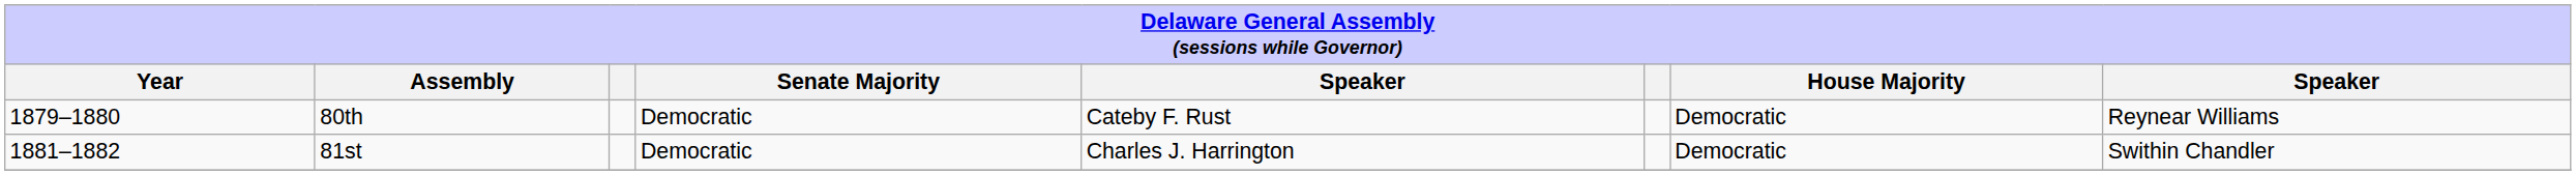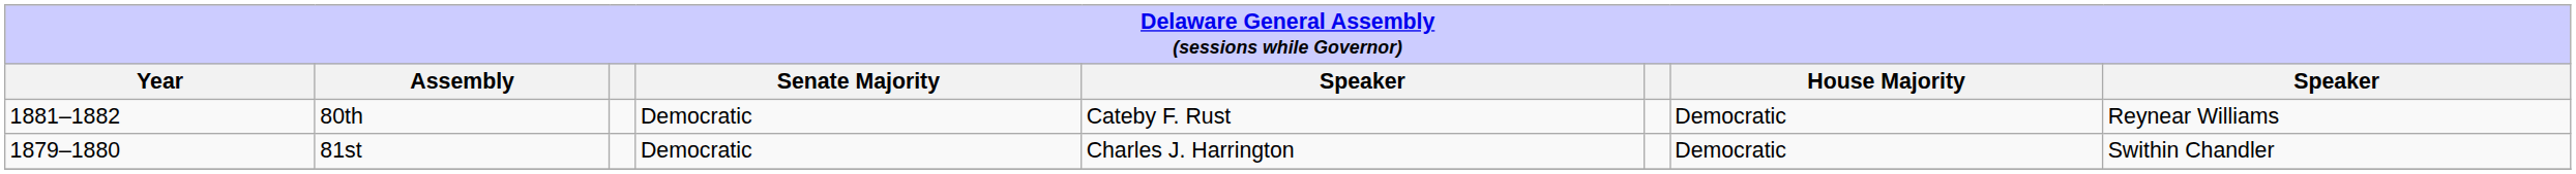 <table class=wikitable style="width: 94%" style="text-align: center;" align="center">
 <tr bgcolor=#cccccc>
 <th colspan=12 style="background: #ccccff;"><strong><a href='#'>Delaware General Assembly</a></strong> <br> <small> <em>(sessions while Governor)</em></small></th>
 </tr>
 <tr>
 <th><strong>Year</strong></th>
 <th><strong>Assembly</strong></th>
 <th></th>
 <th><strong>Senate Majority</strong></th>
 <th><strong>Speaker</strong></th>
 <th></th>
 <th><strong>House Majority</strong></th>
 <th><strong>Speaker</strong></th>
 </tr>
 <tr>
-<td>1879–1880</td>
+<td>1881–1882</td>
 <td>80th</td>
 <td></td>
 <td>Democratic</td>
 <td>Cateby F. Rust</td>
 <td></td>
 <td>Democratic</td>
 <td>Reynear Williams</td>
 </tr>
 <tr>
-<td>1881–1882</td>
+<td>1879–1880</td>
 <td>81st</td>
 <td></td>
 <td>Democratic</td>
 <td>Charles J. Harrington</td>
 <td></td>
 <td>Democratic</td>
 <td>Swithin Chandler</td>
 </tr>
 <tr>
 </tr>
 </table>
